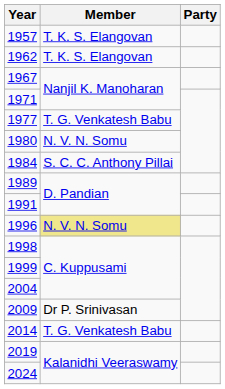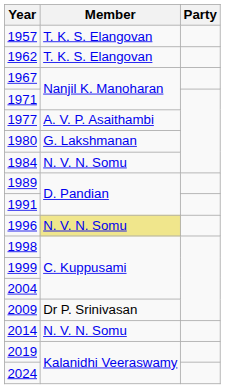 <table class="wikitable">
 <tr>
 <th>Year</th>
 <th>Member</th>
 <th colspan=2>Party</th>
 </tr>
 <tr --->
 <td><a href='#'>1957</a></td>
 <td><a href='#'>T. K. S. Elangovan</a></td>
 <td></td>
 </tr>
 <tr --->
 <td><a href='#'>1962</a></td>
 <td><a href='#'>T. K. S. Elangovan</a></td>
 <td></td>
 </tr>
 <tr --->
 <td><a href='#'>1967</a></td>
 <td rowspan="2"><a href='#'>Nanjil K. Manoharan</a></td>
 <td></td>
 </tr>
 <tr --->
 <td><a href='#'>1971</a></td>
 </tr>
 <tr --->
 <td><a href='#'>1977</a></td>
-<td><a href='#'>T. G. Venkatesh Babu</a></td>
+<td><a href='#'>A. V. P. Asaithambi</a></td>
 </tr>
 <tr --->
 <td><a href='#'>1980</a></td>
-<td><a href='#'>N. V. N. Somu</a></td>
+<td><a href='#'>G. Lakshmanan</a></td>
 </tr>
 <tr --->
 <td><a href='#'>1984</a></td>
-<td><a href='#'>S. C. C. Anthony Pillai</a></td>
+<td><a href='#'>N. V. N. Somu</a></td>
 </tr>
 <tr --->
 <td><a href='#'>1989</a></td>
 <td rowspan="2"><a href='#'>D. Pandian</a></td>
 <td></td>
 </tr>
 <tr --->
 <td><a href='#'>1991</a></td>
 </tr>
 <tr --->
 <td><a href='#'>1996</a></td>
 <td style="background: khaki;"><a href='#'>N. V. N. Somu</a></td>
 <td></td>
 </tr>
 <tr --->
 <td><a href='#'>1998</a></td>
 <td rowspan="3"><a href='#'>C. Kuppusami</a></td>
 </tr>
 <tr --->
 <td><a href='#'>1999</a></td>
 </tr>
 <tr --->
 <td><a href='#'>2004</a></td>
 </tr>
 <tr --->
 <td><a href='#'>2009</a></td>
 <td>Dr P. Srinivasan</td>
 </tr>
 <tr --->
 <td><a href='#'>2014</a></td>
-<td><a href='#'>T. G. Venkatesh Babu</a></td>
+<td><a href='#'>N. V. N. Somu</a></td>
 <td></td>
 </tr>
 <tr --->
 <td><a href='#'>2019</a></td>
 <td rowspan="2"><a href='#'>Kalanidhi Veeraswamy</a></td>
 <td></td>
 </tr>
 <tr --->
 <td><a href='#'>2024</a></td>
 </tr>
 </table>
